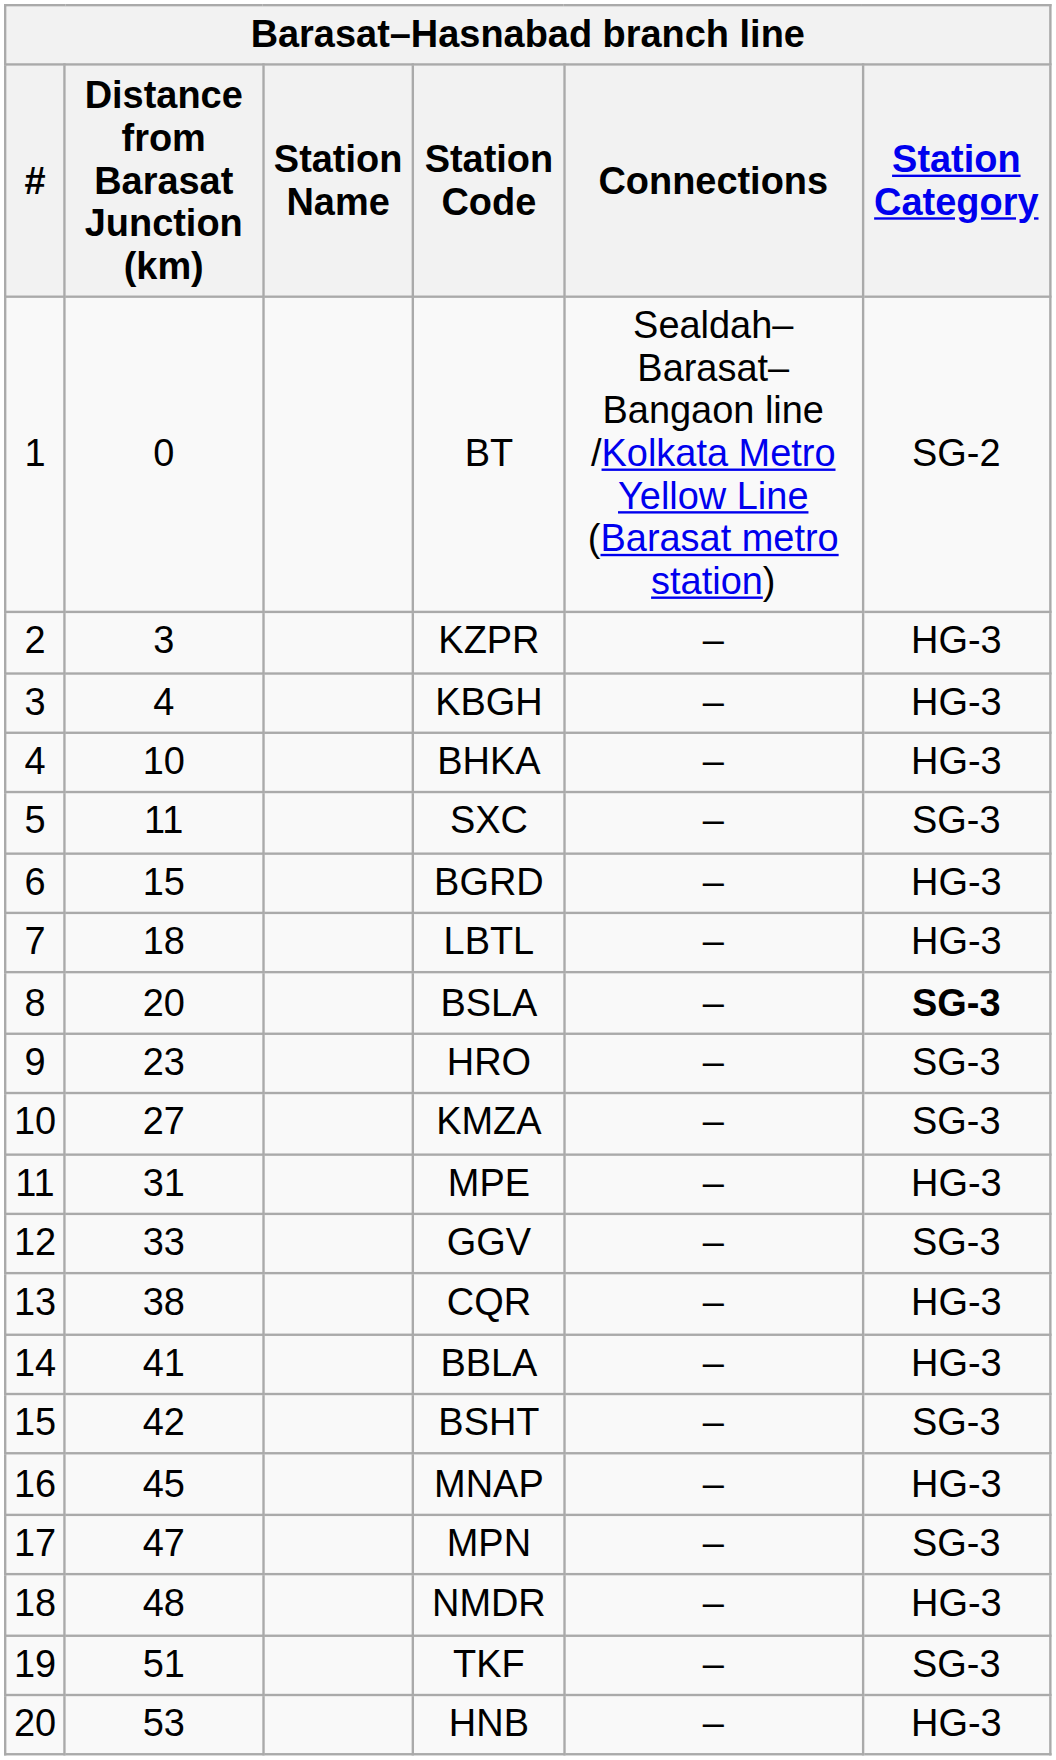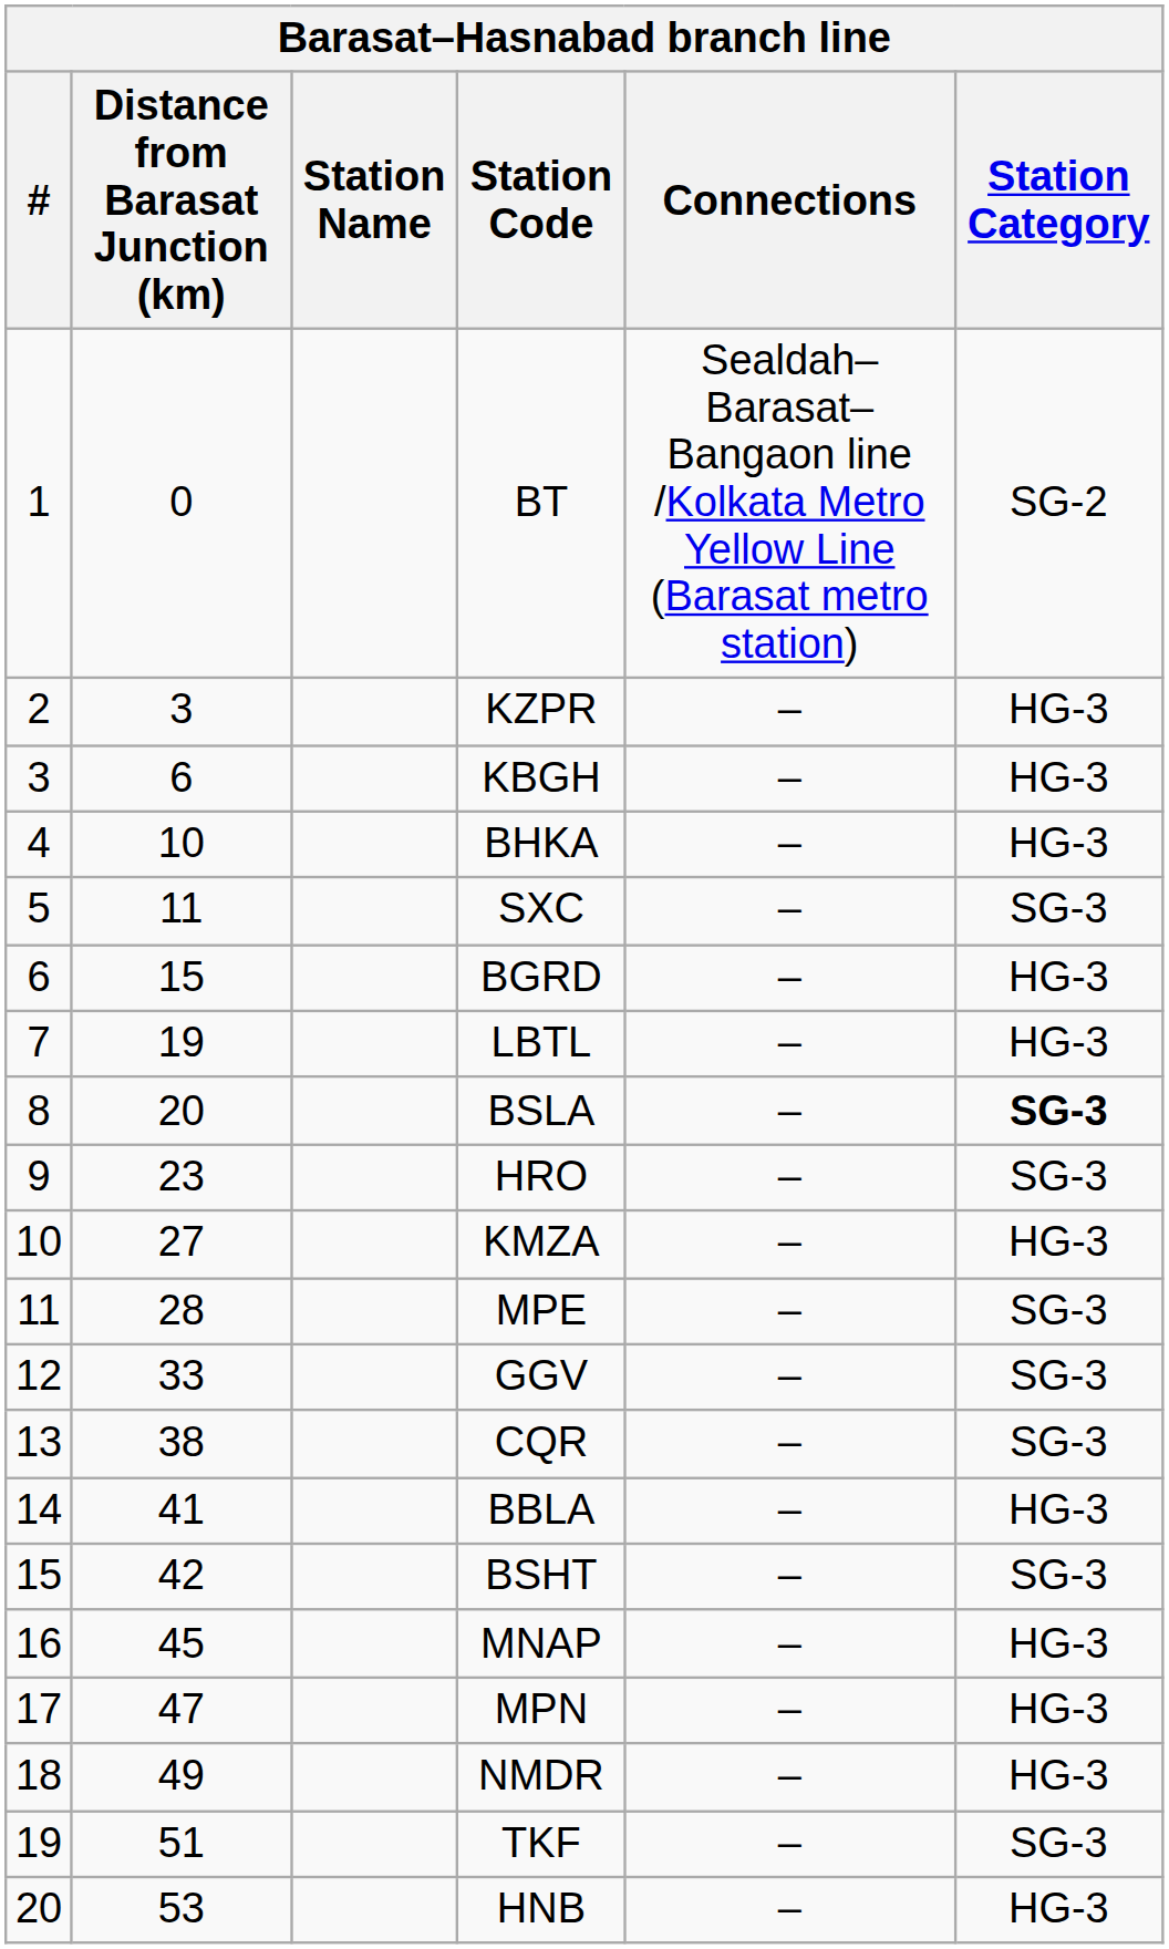 <table class="wikitable" style="text-align:center; width:50%;">
 <tr>
 <th colspan="6"><strong>Barasat–Hasnabad branch line</strong></th>
 </tr>
 <tr>
 <th style="max-width:1%;">#</th>
 <th style="max-width:1%;">Distance from Barasat Junction (km)</th>
 <th style="max-width:5%;">Station Name</th>
 <th style="max-width:1%;">Station Code</th>
 <th style="max-width:1%;">Connections</th>
 <th><a href='#'>Station Category</a></th>
 </tr>
 <tr>
 <td>1</td>
 <td>0</td>
 <td><strong></strong></td>
 <td>BT</td>
 <td>Sealdah–Barasat–Bangaon line /<a href='#'>Kolkata Metro Yellow Line</a> (<a href='#'>Barasat metro station</a>)</td>
 <td>SG-2</td>
 </tr>
 <tr>
 <td>2</td>
 <td>3</td>
 <td></td>
 <td>KZPR</td>
 <td>–</td>
 <td>HG-3</td>
 </tr>
 <tr>
 <td>3</td>
-<td>4</td>
+<td>6</td>
 <td></td>
 <td>KBGH</td>
 <td>–</td>
 <td>HG-3</td>
 </tr>
 <tr>
 <td>4</td>
 <td>10</td>
 <td></td>
 <td>BHKA</td>
 <td>–</td>
 <td>HG-3</td>
 </tr>
 <tr>
 <td>5</td>
 <td>11</td>
 <td></td>
 <td>SXC</td>
 <td>–</td>
 <td>SG-3</td>
 </tr>
 <tr>
 <td>6</td>
 <td>15</td>
 <td></td>
 <td>BGRD</td>
 <td>–</td>
 <td>HG-3</td>
 </tr>
 <tr>
 <td>7</td>
-<td>18</td>
+<td>19</td>
 <td></td>
 <td>LBTL</td>
 <td>–</td>
 <td>HG-3</td>
 </tr>
 <tr>
 <td>8</td>
 <td>20</td>
 <td></td>
 <td>BSLA</td>
 <td>–</td>
 <td><strong>SG-3</strong></td>
 </tr>
 <tr>
 <td>9</td>
 <td>23</td>
 <td></td>
 <td>HRO</td>
 <td>–</td>
 <td>SG-3</td>
 </tr>
 <tr>
 <td>10</td>
 <td>27</td>
 <td></td>
 <td>KMZA</td>
 <td>–</td>
-<td>SG-3</td>
+<td>HG-3</td>
 </tr>
 <tr>
 <td>11</td>
-<td>31</td>
+<td>28</td>
 <td></td>
 <td>MPE</td>
 <td>–</td>
-<td>HG-3</td>
+<td>SG-3</td>
 </tr>
 <tr>
 <td>12</td>
 <td>33</td>
 <td></td>
 <td>GGV</td>
 <td>–</td>
 <td>SG-3</td>
 </tr>
 <tr>
 <td>13</td>
 <td>38</td>
 <td></td>
 <td>CQR</td>
 <td>–</td>
-<td>HG-3</td>
+<td>SG-3</td>
 </tr>
 <tr>
 <td>14</td>
 <td>41</td>
 <td></td>
 <td>BBLA</td>
 <td>–</td>
 <td>HG-3</td>
 </tr>
 <tr>
 <td>15</td>
 <td>42</td>
 <td><strong></strong></td>
 <td>BSHT</td>
 <td>–</td>
 <td>SG-3</td>
 </tr>
 <tr>
 <td>16</td>
 <td>45</td>
 <td></td>
 <td>MNAP</td>
 <td>–</td>
 <td>HG-3</td>
 </tr>
 <tr>
 <td>17</td>
 <td>47</td>
 <td></td>
 <td>MPN</td>
 <td>–</td>
-<td>SG-3</td>
+<td>HG-3</td>
 </tr>
 <tr>
 <td>18</td>
-<td>48</td>
+<td>49</td>
 <td></td>
 <td>NMDR</td>
 <td>–</td>
 <td>HG-3</td>
 </tr>
 <tr>
 <td>19</td>
 <td>51</td>
 <td></td>
 <td>TKF</td>
 <td>–</td>
 <td>SG-3</td>
 </tr>
 <tr>
 <td>20</td>
 <td>53</td>
 <td><strong></strong></td>
 <td>HNB</td>
 <td>–</td>
 <td>HG-3</td>
 </tr>
 </table>
